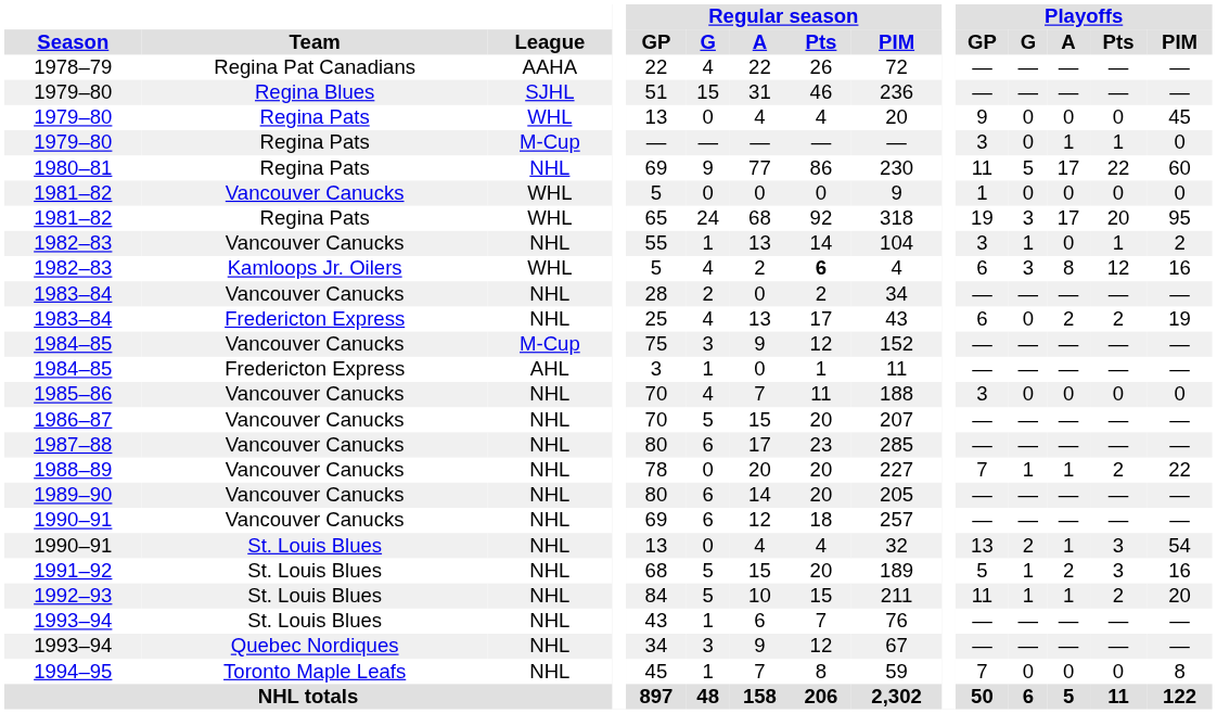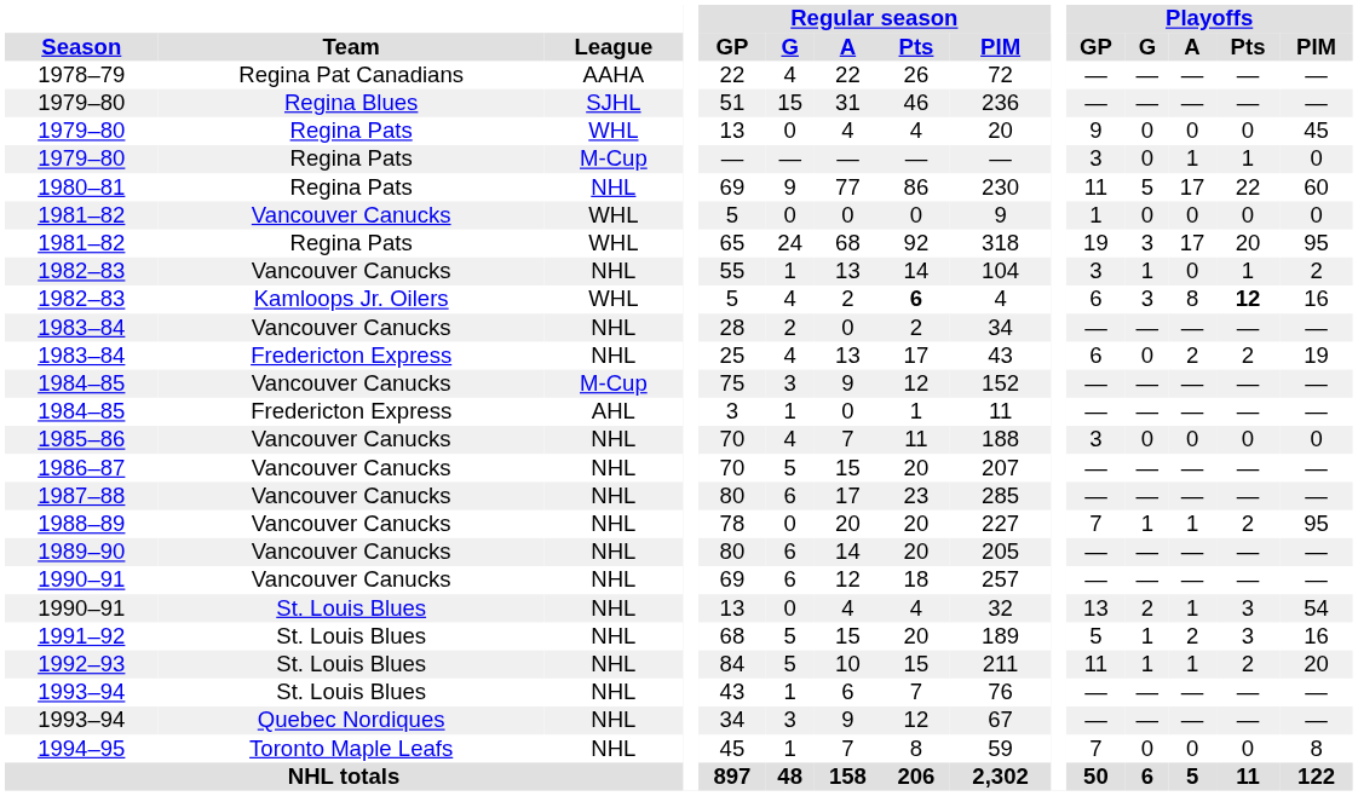 <table border="0" cellpadding="1" cellspacing="0" style="text-align:center; width:60em">
 <tr bgcolor="#e0e0e0">
 <th colspan="3" bgcolor="#ffffff"> </th>
 <th rowspan="99" bgcolor="#ffffff"> </th>
 <th colspan="5"><a href='#'>Regular season</a></th>
 <th rowspan="99" bgcolor="#ffffff"> </th>
 <th colspan="5"><a href='#'>Playoffs</a></th>
 </tr>
 <tr bgcolor="#e0e0e0">
 <th><a href='#'>Season</a></th>
 <th>Team</th>
 <th>League</th>
 <th>GP</th>
 <th><a href='#'>G</a></th>
 <th><a href='#'>A</a></th>
 <th><a href='#'>Pts</a></th>
 <th><a href='#'>PIM</a></th>
 <th>GP</th>
 <th>G</th>
 <th>A</th>
 <th>Pts</th>
 <th>PIM</th>
 </tr>
 <tr>
 <td>1978–79</td>
 <td>Regina Pat Canadians</td>
 <td>AAHA</td>
 <td>22</td>
 <td>4</td>
 <td>22</td>
 <td>26</td>
 <td>72</td>
 <td>—</td>
 <td>—</td>
 <td>—</td>
 <td>—</td>
 <td>—</td>
 </tr>
 <tr bgcolor="#f0f0f0">
 <td>1979–80</td>
 <td><a href='#'>Regina Blues</a></td>
 <td><a href='#'>SJHL</a></td>
 <td>51</td>
 <td>15</td>
 <td>31</td>
 <td>46</td>
 <td>236</td>
 <td>—</td>
 <td>—</td>
 <td>—</td>
 <td>—</td>
 <td>—</td>
 </tr>
 <tr>
 <td><a href='#'>1979–80</a></td>
 <td><a href='#'>Regina Pats</a></td>
 <td><a href='#'>WHL</a></td>
 <td>13</td>
 <td>0</td>
 <td>4</td>
 <td>4</td>
 <td>20</td>
 <td>9</td>
 <td>0</td>
 <td>0</td>
 <td>0</td>
 <td>45</td>
 </tr>
 <tr bgcolor="#f0f0f0">
 <td><a href='#'>1979–80</a></td>
 <td>Regina Pats</td>
 <td><a href='#'>M-Cup</a></td>
 <td>—</td>
 <td>—</td>
 <td>—</td>
 <td>—</td>
 <td>—</td>
 <td>3</td>
 <td>0</td>
 <td>1</td>
 <td>1</td>
 <td>0</td>
 </tr>
 <tr>
 <td><a href='#'>1980–81</a></td>
 <td>Regina Pats</td>
 <td><a href='#'>NHL</a></td>
 <td>69</td>
 <td>9</td>
 <td>77</td>
 <td>86</td>
 <td>230</td>
 <td>11</td>
 <td>5</td>
 <td>17</td>
 <td>22</td>
 <td>60</td>
 </tr>
 <tr bgcolor="#f0f0f0">
 <td><a href='#'>1981–82</a></td>
 <td><a href='#'>Vancouver Canucks</a></td>
 <td>WHL</td>
 <td>5</td>
 <td>0</td>
 <td>0</td>
 <td>0</td>
 <td>9</td>
 <td>1</td>
 <td>0</td>
 <td>0</td>
 <td>0</td>
 <td>0</td>
 </tr>
 <tr>
 <td><a href='#'>1981–82</a></td>
 <td>Regina Pats</td>
 <td>WHL</td>
 <td>65</td>
 <td>24</td>
 <td>68</td>
 <td>92</td>
 <td>318</td>
 <td>19</td>
 <td>3</td>
 <td>17</td>
 <td>20</td>
 <td>95</td>
 </tr>
 <tr bgcolor="#f0f0f0">
 <td><a href='#'>1982–83</a></td>
 <td>Vancouver Canucks</td>
 <td>NHL</td>
 <td>55</td>
 <td>1</td>
 <td>13</td>
 <td>14</td>
 <td>104</td>
 <td>3</td>
 <td>1</td>
 <td>0</td>
 <td>1</td>
 <td>2</td>
 </tr>
 <tr>
 <td><a href='#'>1982–83</a></td>
 <td><a href='#'>Kamloops Jr. Oilers</a></td>
 <td>WHL</td>
 <td>5</td>
 <td>4</td>
 <td>2</td>
 <td><strong>6</strong></td>
 <td>4</td>
 <td>6</td>
 <td>3</td>
 <td>8</td>
-<td>12</td>
+<td><strong>12</strong></td>
 <td>16</td>
 </tr>
 <tr bgcolor="#f0f0f0">
 <td><a href='#'>1983–84</a></td>
 <td>Vancouver Canucks</td>
 <td>NHL</td>
 <td>28</td>
 <td>2</td>
 <td>0</td>
 <td>2</td>
 <td>34</td>
 <td>—</td>
 <td>—</td>
 <td>—</td>
 <td>—</td>
 <td>—</td>
 </tr>
 <tr>
 <td><a href='#'>1983–84</a></td>
 <td><a href='#'>Fredericton Express</a></td>
 <td>NHL</td>
 <td>25</td>
 <td>4</td>
 <td>13</td>
 <td>17</td>
 <td>43</td>
 <td>6</td>
 <td>0</td>
 <td>2</td>
 <td>2</td>
 <td>19</td>
 </tr>
 <tr bgcolor="#f0f0f0">
 <td><a href='#'>1984–85</a></td>
 <td>Vancouver Canucks</td>
 <td><a href='#'>M-Cup</a></td>
 <td>75</td>
 <td>3</td>
 <td>9</td>
 <td>12</td>
 <td>152</td>
 <td>—</td>
 <td>—</td>
 <td>—</td>
 <td>—</td>
 <td>—</td>
 </tr>
 <tr>
 <td><a href='#'>1984–85</a></td>
 <td>Fredericton Express</td>
 <td>AHL</td>
 <td>3</td>
 <td>1</td>
 <td>0</td>
 <td>1</td>
 <td>11</td>
 <td>—</td>
 <td>—</td>
 <td>—</td>
 <td>—</td>
 <td>—</td>
 </tr>
 <tr bgcolor="#f0f0f0">
 <td><a href='#'>1985–86</a></td>
 <td>Vancouver Canucks</td>
 <td>NHL</td>
 <td>70</td>
 <td>4</td>
 <td>7</td>
 <td>11</td>
 <td>188</td>
 <td>3</td>
 <td>0</td>
 <td>0</td>
 <td>0</td>
 <td>0</td>
 </tr>
 <tr>
 <td><a href='#'>1986–87</a></td>
 <td>Vancouver Canucks</td>
 <td>NHL</td>
 <td>70</td>
 <td>5</td>
 <td>15</td>
 <td>20</td>
 <td>207</td>
 <td>—</td>
 <td>—</td>
 <td>—</td>
 <td>—</td>
 <td>—</td>
 </tr>
 <tr bgcolor="#f0f0f0">
 <td><a href='#'>1987–88</a></td>
 <td>Vancouver Canucks</td>
 <td>NHL</td>
 <td>80</td>
 <td>6</td>
 <td>17</td>
 <td>23</td>
 <td>285</td>
 <td>—</td>
 <td>—</td>
 <td>—</td>
 <td>—</td>
 <td>—</td>
 </tr>
 <tr>
 <td><a href='#'>1988–89</a></td>
 <td>Vancouver Canucks</td>
 <td>NHL</td>
 <td>78</td>
 <td>0</td>
 <td>20</td>
 <td>20</td>
 <td>227</td>
 <td>7</td>
 <td>1</td>
 <td>1</td>
 <td>2</td>
-<td>22</td>
+<td>95</td>
 </tr>
 <tr bgcolor="#f0f0f0">
 <td><a href='#'>1989–90</a></td>
 <td>Vancouver Canucks</td>
 <td>NHL</td>
 <td>80</td>
 <td>6</td>
 <td>14</td>
 <td>20</td>
 <td>205</td>
 <td>—</td>
 <td>—</td>
 <td>—</td>
 <td>—</td>
 <td>—</td>
 </tr>
 <tr>
 <td><a href='#'>1990–91</a></td>
 <td>Vancouver Canucks</td>
 <td>NHL</td>
 <td>69</td>
 <td>6</td>
 <td>12</td>
 <td>18</td>
 <td>257</td>
 <td>—</td>
 <td>—</td>
 <td>—</td>
 <td>—</td>
 <td>—</td>
 </tr>
 <tr bgcolor="#f0f0f0">
 <td>1990–91</td>
 <td><a href='#'>St. Louis Blues</a></td>
 <td>NHL</td>
 <td>13</td>
 <td>0</td>
 <td>4</td>
 <td>4</td>
 <td>32</td>
 <td>13</td>
 <td>2</td>
 <td>1</td>
 <td>3</td>
 <td>54</td>
 </tr>
 <tr>
 <td><a href='#'>1991–92</a></td>
 <td>St. Louis Blues</td>
 <td>NHL</td>
 <td>68</td>
 <td>5</td>
 <td>15</td>
 <td>20</td>
 <td>189</td>
 <td>5</td>
 <td>1</td>
 <td>2</td>
 <td>3</td>
 <td>16</td>
 </tr>
 <tr bgcolor="#f0f0f0">
 <td><a href='#'>1992–93</a></td>
 <td>St. Louis Blues</td>
 <td>NHL</td>
 <td>84</td>
 <td>5</td>
 <td>10</td>
 <td>15</td>
 <td>211</td>
 <td>11</td>
 <td>1</td>
 <td>1</td>
 <td>2</td>
 <td>20</td>
 </tr>
 <tr>
 <td><a href='#'>1993–94</a></td>
 <td>St. Louis Blues</td>
 <td>NHL</td>
 <td>43</td>
 <td>1</td>
 <td>6</td>
 <td>7</td>
 <td>76</td>
 <td>—</td>
 <td>—</td>
 <td>—</td>
 <td>—</td>
 <td>—</td>
 </tr>
 <tr bgcolor="#f0f0f0">
 <td>1993–94</td>
 <td><a href='#'>Quebec Nordiques</a></td>
 <td>NHL</td>
 <td>34</td>
 <td>3</td>
 <td>9</td>
 <td>12</td>
 <td>67</td>
 <td>—</td>
 <td>—</td>
 <td>—</td>
 <td>—</td>
 <td>—</td>
 </tr>
 <tr>
 <td><a href='#'>1994–95</a></td>
 <td><a href='#'>Toronto Maple Leafs</a></td>
 <td>NHL</td>
 <td>45</td>
 <td>1</td>
 <td>7</td>
 <td>8</td>
 <td>59</td>
 <td>7</td>
 <td>0</td>
 <td>0</td>
 <td>0</td>
 <td>8</td>
 </tr>
 <tr bgcolor="#e0e0e0">
 <th colspan="3">NHL totals</th>
 <th>897</th>
 <th>48</th>
 <th>158</th>
 <th>206</th>
 <th>2,302</th>
 <th>50</th>
 <th>6</th>
 <th>5</th>
 <th>11</th>
 <th>122</th>
 </tr>
 </table>
